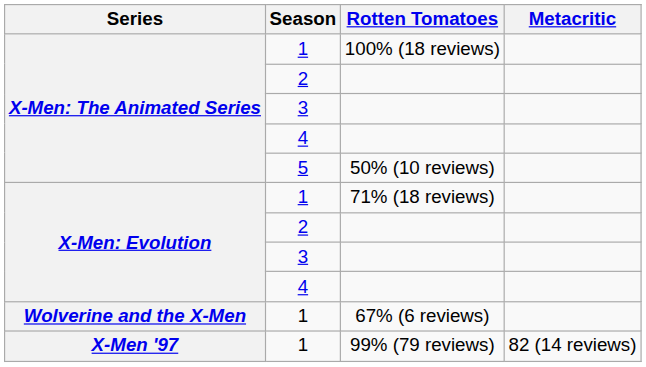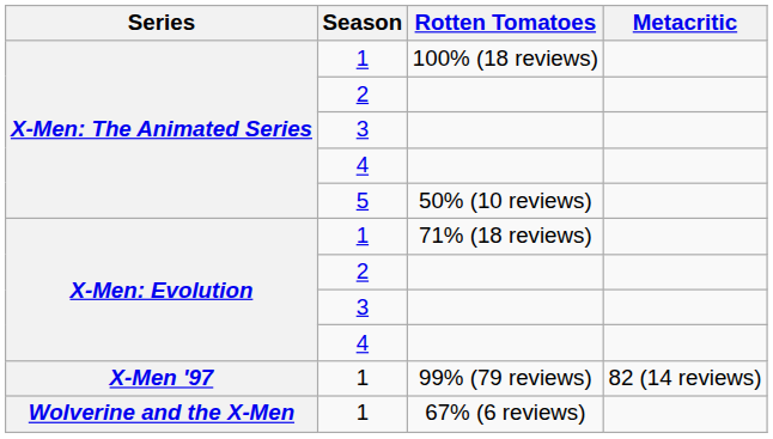 <table class="wikitable plainrowheaders sortable" style="text-align: center;">
 <tr>
 <th scope="col">Series</th>
 <th scope="col">Season</th>
 <th scope="col"><a href='#'>Rotten Tomatoes</a></th>
 <th scope="col"><a href='#'>Metacritic</a></th>
 </tr>
 <tr>
 <th rowspan="5"><em><a href='#'>X-Men: The Animated Series</a></em></th>
 <td><a href='#'>1</a></td>
 <td>100% (18 reviews)</td>
 <td></td>
 </tr>
 <tr>
 <td><a href='#'>2</a></td>
 <td></td>
 <td></td>
 </tr>
 <tr>
 <td><a href='#'>3</a></td>
 <td></td>
 <td></td>
 </tr>
 <tr>
 <td><a href='#'>4</a></td>
 <td></td>
 <td></td>
 </tr>
 <tr>
 <td><a href='#'>5</a></td>
 <td>50% (10 reviews)</td>
 <td></td>
 </tr>
 <tr>
 <th rowspan="4"><em><a href='#'>X-Men: Evolution</a></em></th>
 <td><a href='#'>1</a></td>
 <td>71% (18 reviews)</td>
 <td></td>
 </tr>
 <tr>
 <td><a href='#'>2</a></td>
 <td></td>
 <td></td>
 </tr>
 <tr>
 <td><a href='#'>3</a></td>
 <td></td>
 <td></td>
 </tr>
 <tr>
 <td><a href='#'>4</a></td>
 <td></td>
 <td></td>
 </tr>
 <tr>
+<th><em><a href='#'>X-Men '97</a></em></th>
+<td>1</td>
+<td>99% (79 reviews)</td>
+<td>82 (14 reviews)</td>
+</tr>
+<tr>
 <th><em><a href='#'>Wolverine and the X-Men</a></em></th>
 <td>1</td>
 <td>67% (6 reviews)</td>
 <td></td>
 </tr>
-<tr>
-<th><em><a href='#'>X-Men '97</a></em></th>
-<td>1</td>
-<td>99% (79 reviews)</td>
-<td>82 (14 reviews)</td>
-</tr>
 </table>
